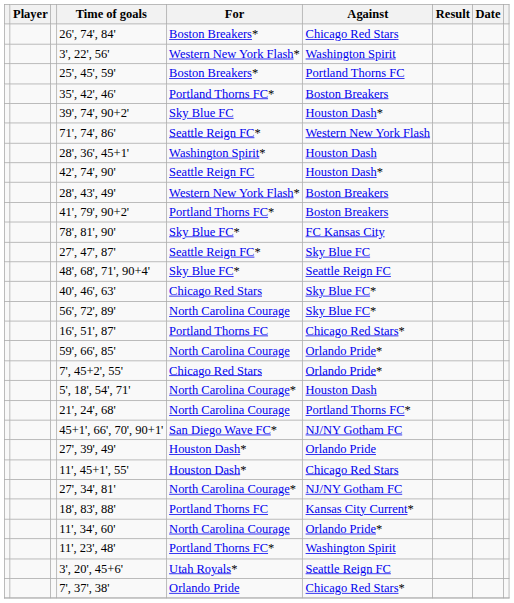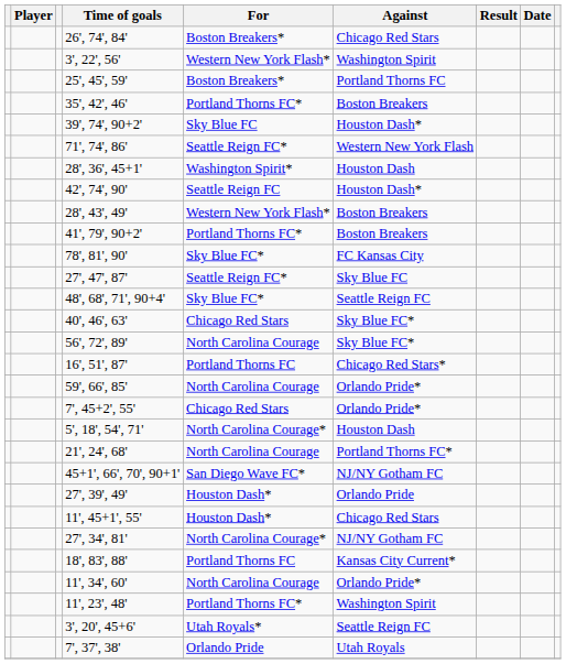 <table class="wikitable sortable plainrowheaders">
 <tr>
 <th scope="col"></th>
 <th scope="col">Player</th>
 <th scope="col"></th>
 <th scope="col">Time of goals</th>
 <th scope="col">For</th>
 <th scope="col">Against</th>
 <th scope="col">Result</th>
 <th scope="col">Date</th>
 <th scope="col" class="unsortable"></th>
 </tr>
 <tr>
 <td></td>
 <td></td>
 <td></td>
 <td>26', 74', 84'</td>
 <td><a href='#'>Boston Breakers</a>*</td>
 <td><a href='#'>Chicago Red Stars</a></td>
 <td></td>
 <td></td>
 <td></td>
 </tr>
 <tr>
 <td></td>
 <td></td>
 <td></td>
 <td>3', 22', 56'</td>
 <td><a href='#'>Western New York Flash</a>*</td>
 <td><a href='#'>Washington Spirit</a></td>
 <td></td>
 <td></td>
 <td></td>
 </tr>
 <tr>
 <td></td>
 <td></td>
 <td></td>
 <td>25', 45', 59'</td>
 <td><a href='#'>Boston Breakers</a>*</td>
 <td><a href='#'>Portland Thorns FC</a></td>
 <td></td>
 <td></td>
 <td></td>
 </tr>
 <tr>
 <td></td>
 <td></td>
 <td></td>
 <td>35', 42', 46' </td>
 <td><a href='#'>Portland Thorns FC</a>*</td>
 <td><a href='#'>Boston Breakers</a></td>
 <td></td>
 <td></td>
 <td></td>
 </tr>
 <tr>
 <td></td>
 <td></td>
 <td></td>
 <td>39', 74', 90+2'</td>
 <td><a href='#'>Sky Blue FC</a></td>
 <td><a href='#'>Houston Dash</a>*</td>
 <td></td>
 <td></td>
 <td></td>
 </tr>
 <tr>
 <td></td>
 <td></td>
 <td></td>
 <td>71', 74', 86'</td>
 <td><a href='#'>Seattle Reign FC</a>*</td>
 <td><a href='#'>Western New York Flash</a></td>
 <td></td>
 <td></td>
 <td></td>
 </tr>
 <tr>
 <td></td>
 <td></td>
 <td></td>
 <td>28', 36', 45+1'</td>
 <td><a href='#'>Washington Spirit</a>*</td>
 <td><a href='#'>Houston Dash</a></td>
 <td></td>
 <td></td>
 <td></td>
 </tr>
 <tr>
 <td></td>
 <td></td>
 <td></td>
 <td>42', 74', 90'</td>
 <td><a href='#'>Seattle Reign FC</a></td>
 <td><a href='#'>Houston Dash</a>*</td>
 <td></td>
 <td></td>
 <td></td>
 </tr>
 <tr>
 <td></td>
 <td></td>
 <td></td>
 <td>28', 43', 49'</td>
 <td><a href='#'>Western New York Flash</a>*</td>
 <td><a href='#'>Boston Breakers</a></td>
 <td></td>
 <td></td>
 <td></td>
 </tr>
 <tr>
 <td></td>
 <td></td>
 <td></td>
 <td>41', 79', 90+2'</td>
 <td><a href='#'>Portland Thorns FC</a>*</td>
 <td><a href='#'>Boston Breakers</a></td>
 <td></td>
 <td></td>
 <td></td>
 </tr>
 <tr>
 <td></td>
 <td></td>
 <td></td>
 <td>78', 81', 90' </td>
 <td><a href='#'>Sky Blue FC</a>*</td>
 <td><a href='#'>FC Kansas City</a></td>
 <td></td>
 <td></td>
 <td></td>
 </tr>
 <tr>
 <td></td>
 <td></td>
 <td></td>
 <td>27', 47', 87'</td>
 <td><a href='#'>Seattle Reign FC</a>*</td>
 <td><a href='#'>Sky Blue FC</a></td>
 <td></td>
 <td></td>
 <td></td>
 </tr>
 <tr>
 <td></td>
 <td></td>
 <td></td>
 <td>48', 68', 71', 90+4'</td>
 <td><a href='#'>Sky Blue FC</a>*</td>
 <td><a href='#'>Seattle Reign FC</a></td>
 <td></td>
 <td></td>
 <td></td>
 </tr>
 <tr>
 <td></td>
 <td></td>
 <td></td>
 <td>40', 46', 63'</td>
 <td><a href='#'>Chicago Red Stars</a></td>
 <td><a href='#'>Sky Blue FC</a>*</td>
 <td></td>
 <td></td>
 <td></td>
 </tr>
 <tr>
 <td></td>
 <td></td>
 <td></td>
 <td>56', 72', 89'</td>
 <td><a href='#'>North Carolina Courage</a></td>
 <td><a href='#'>Sky Blue FC</a>*</td>
 <td></td>
 <td></td>
 <td></td>
 </tr>
 <tr>
 <td></td>
 <td></td>
 <td></td>
 <td>16', 51', 87'</td>
 <td><a href='#'>Portland Thorns FC</a></td>
 <td><a href='#'>Chicago Red Stars</a>*</td>
 <td></td>
 <td></td>
 <td></td>
 </tr>
 <tr>
 <td></td>
 <td></td>
 <td></td>
 <td>59', 66', 85'</td>
 <td><a href='#'>North Carolina Courage</a></td>
 <td><a href='#'>Orlando Pride</a>*</td>
 <td></td>
 <td></td>
 <td></td>
 </tr>
 <tr>
 <td></td>
 <td></td>
 <td></td>
 <td>7', 45+2', 55'</td>
 <td><a href='#'>Chicago Red Stars</a></td>
 <td><a href='#'>Orlando Pride</a>*</td>
 <td></td>
 <td></td>
 <td></td>
 </tr>
 <tr>
 <td></td>
 <td></td>
 <td></td>
 <td>5', 18', 54', 71'</td>
 <td><a href='#'>North Carolina Courage</a>*</td>
 <td><a href='#'>Houston Dash</a></td>
 <td></td>
 <td></td>
 <td></td>
 </tr>
 <tr>
 <td></td>
 <td></td>
 <td></td>
 <td>21', 24', 68'</td>
 <td><a href='#'>North Carolina Courage</a></td>
 <td><a href='#'>Portland Thorns FC</a>*</td>
 <td></td>
 <td></td>
 <td></td>
 </tr>
 <tr>
 <td></td>
 <td></td>
 <td></td>
 <td>45+1', 66', 70', 90+1'</td>
 <td><a href='#'>San Diego Wave FC</a>*</td>
 <td><a href='#'>NJ/NY Gotham FC</a></td>
 <td></td>
 <td></td>
 <td></td>
 </tr>
 <tr>
 <td></td>
 <td></td>
 <td></td>
 <td>27', 39', 49'</td>
 <td><a href='#'>Houston Dash</a>*</td>
 <td><a href='#'>Orlando Pride</a></td>
 <td></td>
 <td></td>
 <td></td>
 </tr>
 <tr>
 <td></td>
 <td></td>
 <td></td>
 <td>11', 45+1', 55'</td>
 <td><a href='#'>Houston Dash</a>*</td>
 <td><a href='#'>Chicago Red Stars</a></td>
 <td></td>
 <td></td>
 <td></td>
 </tr>
 <tr>
 <td></td>
 <td></td>
 <td></td>
 <td>27', 34', 81'</td>
 <td><a href='#'>North Carolina Courage</a>*</td>
 <td><a href='#'>NJ/NY Gotham FC</a></td>
 <td></td>
 <td></td>
 <td></td>
 </tr>
 <tr>
 <td></td>
 <td></td>
 <td></td>
 <td>18', 83', 88'</td>
 <td><a href='#'>Portland Thorns FC</a></td>
 <td><a href='#'>Kansas City Current</a>*</td>
 <td></td>
 <td></td>
 <td></td>
 </tr>
 <tr>
 <td></td>
 <td></td>
 <td></td>
 <td>11', 34', 60'</td>
 <td><a href='#'>North Carolina Courage</a></td>
 <td><a href='#'>Orlando Pride</a>*</td>
 <td></td>
 <td></td>
 <td></td>
 </tr>
 <tr>
 <td></td>
 <td></td>
 <td></td>
 <td>11', 23', 48'</td>
 <td><a href='#'>Portland Thorns FC</a>*</td>
 <td><a href='#'>Washington Spirit</a></td>
 <td></td>
 <td></td>
 <td></td>
 </tr>
 <tr>
 <td></td>
 <td></td>
 <td></td>
 <td>3', 20', 45+6'</td>
 <td><a href='#'>Utah Royals</a>*</td>
 <td><a href='#'>Seattle Reign FC</a></td>
 <td></td>
 <td></td>
 <td></td>
 </tr>
 <tr>
 <td></td>
 <td></td>
 <td></td>
 <td>7', 37', 38'</td>
 <td><a href='#'>Orlando Pride</a></td>
-<td><a href='#'>Chicago Red Stars</a>*</td>
+<td><a href='#'>Utah Royals</a></td>
 <td></td>
 <td></td>
 <td></td>
 </tr>
 <tr>
 </tr>
 </table>
